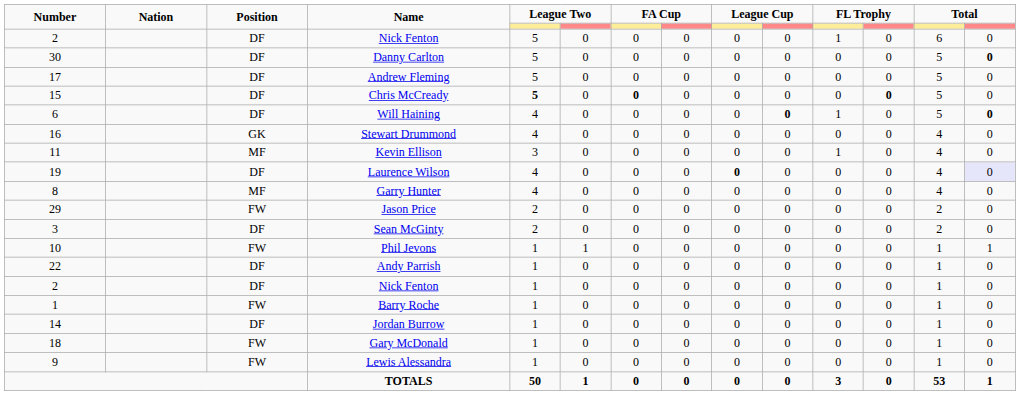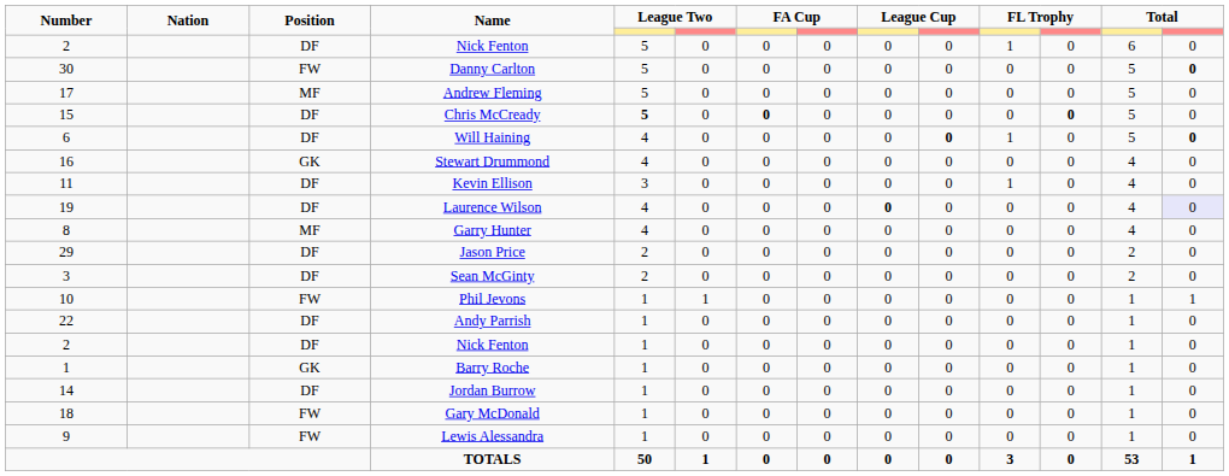 <table class="wikitable" style="text-align:center;">
 <tr style="text-align:center;">
 <td rowspan="2"  style="width:10%; "><strong>Number</strong></td>
 <td rowspan="2"  style="width:10%; "><strong>Nation</strong></td>
 <td rowspan="2"  style="width:10%; "><strong>Position</strong></td>
 <td rowspan="2"  style="width:20%; "><strong>Name</strong></td>
 <td colspan="2"><strong>League Two</strong></td>
 <td colspan="2"><strong>FA Cup</strong></td>
 <td colspan="2"><strong>League Cup</strong></td>
 <td colspan="2"><strong>FL Trophy</strong></td>
 <td colspan="2"><strong>Total</strong></td>
 </tr>
 <tr>
 <th style="width:60px; background:#fe9;"></th>
 <th style="width:60px; background:#ff8888;"></th>
 <th style="width:60px; background:#fe9;"></th>
 <th style="width:60px; background:#ff8888;"></th>
 <th style="width:60px; background:#fe9;"></th>
 <th style="width:60px; background:#ff8888;"></th>
 <th style="width:60px; background:#fe9;"></th>
 <th style="width:60px; background:#ff8888;"></th>
 <th style="width:60px; background:#fe9;"></th>
 <th style="width:60px; background:#ff8888;"></th>
 </tr>
 <tr>
 <td>2</td>
 <td></td>
 <td>DF</td>
 <td><a href='#'>Nick Fenton</a></td>
 <td>5</td>
 <td>0</td>
 <td>0</td>
 <td>0</td>
 <td>0</td>
 <td>0</td>
 <td>1</td>
 <td>0</td>
 <td>6</td>
 <td>0</td>
 </tr>
 <tr>
 <td>30</td>
 <td></td>
-<td>DF</td>
+<td>FW</td>
 <td><a href='#'>Danny Carlton</a></td>
 <td>5</td>
 <td>0</td>
 <td>0</td>
 <td>0</td>
 <td>0</td>
 <td>0</td>
 <td>0</td>
 <td>0</td>
 <td>5</td>
 <td><strong>0</strong></td>
 </tr>
 <tr>
 <td>17</td>
 <td></td>
-<td>DF</td>
+<td>MF</td>
 <td><a href='#'>Andrew Fleming</a></td>
 <td>5</td>
 <td>0</td>
 <td>0</td>
 <td>0</td>
 <td>0</td>
 <td>0</td>
 <td>0</td>
 <td>0</td>
 <td>5</td>
 <td>0</td>
 </tr>
 <tr>
 <td>15</td>
 <td></td>
 <td>DF</td>
 <td><a href='#'>Chris McCready</a></td>
 <td><strong>5</strong></td>
 <td>0</td>
 <td><strong>0</strong></td>
 <td>0</td>
 <td>0</td>
 <td>0</td>
 <td>0</td>
 <td><strong>0</strong></td>
 <td>5</td>
 <td>0</td>
 </tr>
 <tr>
 <td>6</td>
 <td></td>
 <td>DF</td>
 <td><a href='#'>Will Haining</a></td>
 <td>4</td>
 <td>0</td>
 <td>0</td>
 <td>0</td>
 <td>0</td>
 <td><strong>0</strong></td>
 <td>1</td>
 <td>0</td>
 <td>5</td>
 <td><strong>0</strong></td>
 </tr>
 <tr>
 <td>16</td>
 <td></td>
 <td>GK</td>
 <td><a href='#'>Stewart Drummond</a></td>
 <td>4</td>
 <td>0</td>
 <td>0</td>
 <td>0</td>
 <td>0</td>
 <td>0</td>
 <td>0</td>
 <td>0</td>
 <td>4</td>
 <td>0</td>
 </tr>
 <tr>
 <td>11</td>
 <td></td>
-<td>MF</td>
+<td>DF</td>
 <td><a href='#'>Kevin Ellison</a></td>
 <td>3</td>
 <td>0</td>
 <td>0</td>
 <td>0</td>
 <td>0</td>
 <td>0</td>
 <td>1</td>
 <td>0</td>
 <td>4</td>
 <td>0</td>
 </tr>
 <tr>
 <td>19</td>
 <td></td>
 <td>DF</td>
 <td><a href='#'>Laurence Wilson</a></td>
 <td>4</td>
 <td>0</td>
 <td>0</td>
 <td>0</td>
 <td><strong>0</strong></td>
 <td>0</td>
 <td>0</td>
 <td>0</td>
 <td>4</td>
 <td style="background: lavender;">0</td>
 </tr>
 <tr>
 <td>8</td>
 <td></td>
 <td>MF</td>
 <td><a href='#'>Garry Hunter</a></td>
 <td>4</td>
 <td>0</td>
 <td>0</td>
 <td>0</td>
 <td>0</td>
 <td>0</td>
 <td>0</td>
 <td>0</td>
 <td>4</td>
 <td>0</td>
 </tr>
 <tr>
 <td>29</td>
 <td></td>
-<td>FW</td>
+<td>DF</td>
 <td><a href='#'>Jason Price</a></td>
 <td>2</td>
 <td>0</td>
 <td>0</td>
 <td>0</td>
 <td>0</td>
 <td>0</td>
 <td>0</td>
 <td>0</td>
 <td>2</td>
 <td>0</td>
 </tr>
 <tr>
 <td>3</td>
 <td></td>
 <td>DF</td>
 <td><a href='#'>Sean McGinty</a></td>
 <td>2</td>
 <td>0</td>
 <td>0</td>
 <td>0</td>
 <td>0</td>
 <td>0</td>
 <td>0</td>
 <td>0</td>
 <td>2</td>
 <td>0</td>
 </tr>
 <tr>
 <td>10</td>
 <td></td>
 <td>FW</td>
 <td><a href='#'>Phil Jevons</a></td>
 <td>1</td>
 <td>1</td>
 <td>0</td>
 <td>0</td>
 <td>0</td>
 <td>0</td>
 <td>0</td>
 <td>0</td>
 <td>1</td>
 <td>1</td>
 </tr>
 <tr>
 <td>22</td>
 <td></td>
 <td>DF</td>
 <td><a href='#'>Andy Parrish</a></td>
 <td>1</td>
 <td>0</td>
 <td>0</td>
 <td>0</td>
 <td>0</td>
 <td>0</td>
 <td>0</td>
 <td>0</td>
 <td>1</td>
 <td>0</td>
 </tr>
 <tr>
 <td>2</td>
 <td></td>
 <td>DF</td>
 <td><a href='#'>Nick Fenton</a></td>
 <td>1</td>
 <td>0</td>
 <td>0</td>
 <td>0</td>
 <td>0</td>
 <td>0</td>
 <td>0</td>
 <td>0</td>
 <td>1</td>
 <td>0</td>
 </tr>
 <tr>
 <td>1</td>
 <td></td>
-<td>FW</td>
+<td>GK</td>
 <td><a href='#'>Barry Roche</a></td>
 <td>1</td>
 <td>0</td>
 <td>0</td>
 <td>0</td>
 <td>0</td>
 <td>0</td>
 <td>0</td>
 <td>0</td>
 <td>1</td>
 <td>0</td>
 </tr>
 <tr>
 <td>14</td>
 <td></td>
 <td>DF</td>
 <td><a href='#'>Jordan Burrow</a></td>
 <td>1</td>
 <td>0</td>
 <td>0</td>
 <td>0</td>
 <td>0</td>
 <td>0</td>
 <td>0</td>
 <td>0</td>
 <td>1</td>
 <td>0</td>
 </tr>
 <tr>
 <td>18</td>
 <td></td>
 <td>FW</td>
 <td><a href='#'>Gary McDonald</a></td>
 <td>1</td>
 <td>0</td>
 <td>0</td>
 <td>0</td>
 <td>0</td>
 <td>0</td>
 <td>0</td>
 <td>0</td>
 <td>1</td>
 <td>0</td>
 </tr>
 <tr>
 <td>9</td>
 <td></td>
 <td>FW</td>
 <td><a href='#'>Lewis Alessandra</a></td>
 <td>1</td>
 <td>0</td>
 <td>0</td>
 <td>0</td>
 <td>0</td>
 <td>0</td>
 <td>0</td>
 <td>0</td>
 <td>1</td>
 <td>0</td>
 </tr>
 <tr>
 <td colspan="3"></td>
 <td><strong>TOTALS</strong></td>
 <td><strong>50</strong></td>
 <td><strong>1</strong></td>
 <td><strong>0</strong></td>
 <td><strong>0</strong></td>
 <td><strong>0</strong></td>
 <td><strong>0</strong></td>
 <td><strong>3</strong></td>
 <td><strong>0</strong></td>
 <td><strong>53</strong></td>
 <td><strong>1</strong></td>
 </tr>
 </table>
